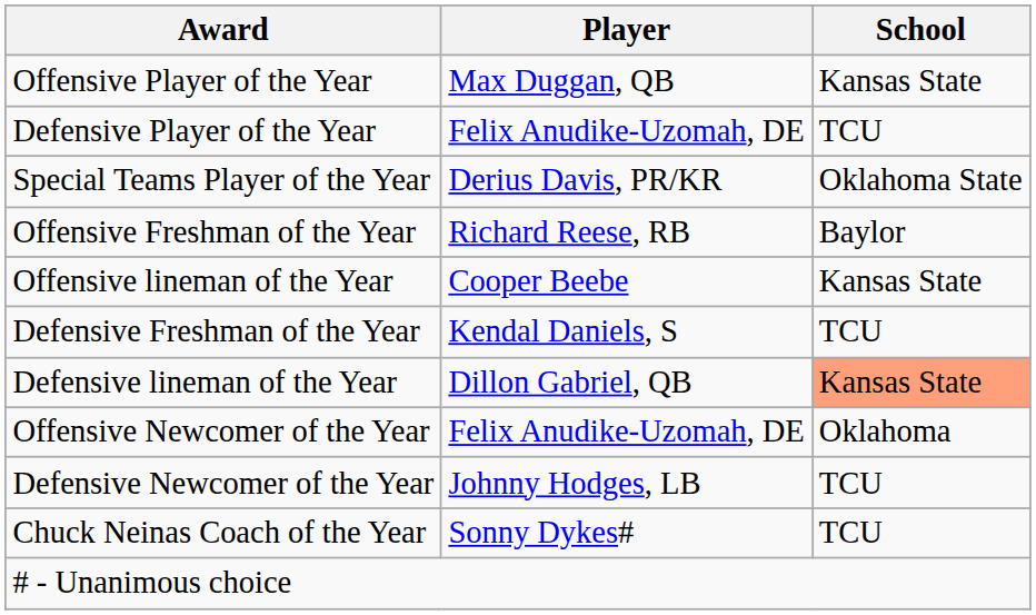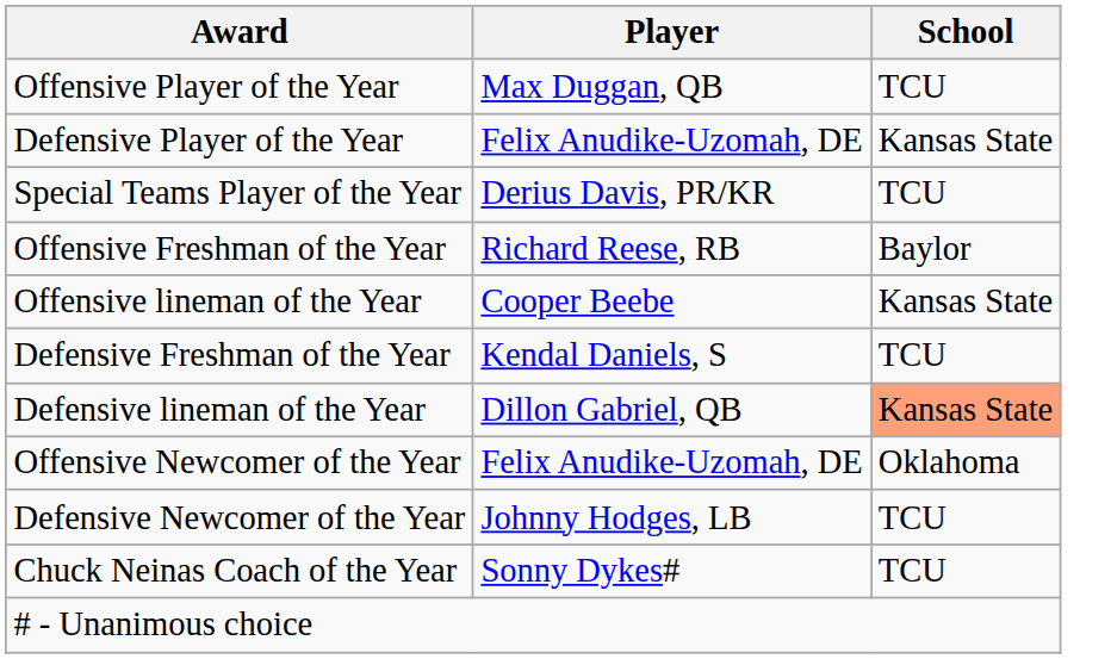 <table class="wikitable" border="0">
 <tr>
 <th>Award</th>
 <th>Player</th>
 <th>School</th>
 </tr>
 <tr>
 <td>Offensive Player of the Year</td>
 <td><a href='#'>Max Duggan</a>, QB</td>
-<td>Kansas State</td>
+<td>TCU</td>
 </tr>
 <tr>
 <td>Defensive Player of the Year</td>
 <td><a href='#'>Felix Anudike-Uzomah</a>, DE</td>
-<td>TCU</td>
+<td>Kansas State</td>
 </tr>
 <tr>
 <td>Special Teams Player of the Year</td>
 <td><a href='#'>Derius Davis</a>, PR/KR</td>
-<td>Oklahoma State</td>
+<td>TCU</td>
 </tr>
 <tr>
 <td>Offensive Freshman of the Year</td>
 <td><a href='#'>Richard Reese</a>, RB</td>
 <td>Baylor</td>
 </tr>
 <tr>
 <td>Offensive lineman of the Year</td>
 <td><a href='#'>Cooper Beebe</a></td>
 <td>Kansas State</td>
 </tr>
 <tr>
 <td>Defensive Freshman of the Year</td>
 <td><a href='#'>Kendal Daniels</a>, S</td>
 <td>TCU</td>
 </tr>
 <tr>
 <td>Defensive lineman of the Year</td>
 <td><a href='#'>Dillon Gabriel</a>, QB</td>
 <td style="background: lightsalmon;">Kansas State</td>
 </tr>
 <tr>
 <td>Offensive Newcomer of the Year</td>
 <td><a href='#'>Felix Anudike-Uzomah</a>, DE</td>
 <td>Oklahoma</td>
 </tr>
 <tr>
 <td>Defensive Newcomer of the Year</td>
 <td><a href='#'>Johnny Hodges</a>, LB</td>
 <td>TCU</td>
 </tr>
 <tr>
 <td>Chuck Neinas Coach of the Year</td>
 <td><a href='#'>Sonny Dykes</a>#</td>
 <td>TCU</td>
 </tr>
 <tr>
 <td colspan="3"># - Unanimous choice</td>
 </tr>
 </table>
